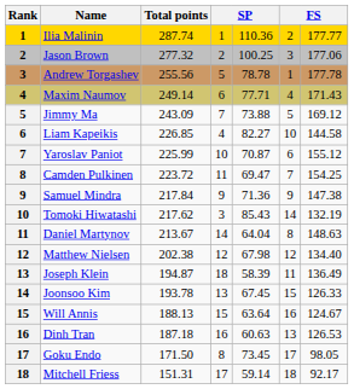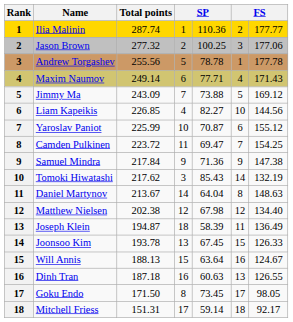 <table class="wikitable sortable">
 <tr>
 <th>Rank</th>
 <th>Name</th>
 <th>Total points</th>
 <th colspan="2" width="80px"><a href='#'>SP</a></th>
 <th colspan="2" width="80px"><a href='#'>FS</a></th>
 </tr>
 <tr bgcolor="gold">
 <td align="center"><strong>1</strong></td>
 <td><a href='#'>Ilia Malinin</a></td>
 <td align="center">287.74</td>
 <td align="center">1</td>
 <td align="center">110.36</td>
 <td align="center">2</td>
 <td align="center">177.77</td>
 </tr>
 <tr bgcolor="silver">
 <td align="center"><strong>2</strong></td>
 <td><a href='#'>Jason Brown</a></td>
 <td align="center">277.32</td>
 <td align="center">2</td>
 <td align="center">100.25</td>
 <td align="center">3</td>
 <td align="center">177.06</td>
 </tr>
 <tr bgcolor="cc9966">
 <td align="center"><strong>3</strong></td>
 <td><a href='#'>Andrew Torgashev</a></td>
 <td align="center">255.56</td>
 <td align="center">5</td>
 <td align="center">78.78</td>
 <td align="center">1</td>
 <td align="center">177.78</td>
 </tr>
 <tr bgcolor="#d1c571">
 <td align="center"><strong>4</strong></td>
 <td><a href='#'>Maxim Naumov</a></td>
 <td align="center">249.14</td>
 <td align="center">6</td>
 <td align="center">77.71</td>
 <td align="center">4</td>
 <td align="center">171.43</td>
 </tr>
 <tr>
 <th>5</th>
 <td><a href='#'>Jimmy Ma</a></td>
 <td align="center">243.09</td>
 <td align="center">7</td>
 <td align="center">73.88</td>
 <td align="center">5</td>
 <td align="center">169.12</td>
 </tr>
 <tr>
 <th>6</th>
 <td><a href='#'>Liam Kapeikis</a></td>
 <td align="center">226.85</td>
 <td align="center">4</td>
 <td align="center">82.27</td>
 <td align="center">10</td>
-<td align="center">144.58</td>
+<td align="center">144.56</td>
 </tr>
 <tr>
 <th>7</th>
 <td><a href='#'>Yaroslav Paniot</a></td>
 <td align="center">225.99</td>
 <td align="center">10</td>
 <td align="center">70.87</td>
 <td align="center">6</td>
 <td align="center">155.12</td>
 </tr>
 <tr>
 <th>8</th>
 <td><a href='#'>Camden Pulkinen</a></td>
 <td align="center">223.72</td>
 <td align="center">11</td>
 <td align="center">69.47</td>
 <td align="center">7</td>
 <td align="center">154.25</td>
 </tr>
 <tr>
 <th>9</th>
 <td><a href='#'>Samuel Mindra</a></td>
 <td align="center">217.84</td>
 <td align="center">9</td>
 <td align="center">71.36</td>
 <td align="center">9</td>
 <td align="center">147.38</td>
 </tr>
 <tr>
 <th>10</th>
 <td><a href='#'>Tomoki Hiwatashi</a></td>
 <td align="center">217.62</td>
 <td align="center">3</td>
 <td align="center">85.43</td>
 <td align="center">14</td>
 <td align="center">132.19</td>
 </tr>
 <tr>
 <th>11</th>
 <td><a href='#'>Daniel Martynov</a></td>
 <td align="center">213.67</td>
 <td align="center">14</td>
 <td align="center">64.04</td>
 <td align="center">8</td>
 <td align="center">148.63</td>
 </tr>
 <tr>
 <th>12</th>
 <td><a href='#'>Matthew Nielsen</a></td>
 <td align="center">202.38</td>
 <td align="center">12</td>
 <td align="center">67.98</td>
 <td align="center">12</td>
 <td align="center">134.40</td>
 </tr>
 <tr>
 <th>13</th>
 <td><a href='#'>Joseph Klein</a></td>
 <td align="center">194.87</td>
 <td align="center">18</td>
 <td align="center">58.39</td>
 <td align="center">11</td>
 <td align="center">136.49</td>
 </tr>
 <tr>
 <th>14</th>
 <td><a href='#'>Joonsoo Kim</a></td>
 <td align="center">193.78</td>
 <td align="center">13</td>
 <td align="center">67.45</td>
 <td align="center">15</td>
 <td align="center">126.33</td>
 </tr>
 <tr>
 <th>15</th>
 <td><a href='#'>Will Annis</a></td>
 <td align="center">188.13</td>
 <td align="center">15</td>
 <td align="center">63.64</td>
 <td align="center">16</td>
 <td align="center">124.67</td>
 </tr>
 <tr>
 <th>16</th>
 <td><a href='#'>Dinh Tran</a></td>
 <td align="center">187.18</td>
 <td align="center">16</td>
 <td align="center">60.63</td>
 <td align="center">13</td>
-<td align="center">126.53</td>
+<td align="center">126.55</td>
 </tr>
 <tr>
 <th>17</th>
 <td><a href='#'>Goku Endo</a></td>
 <td align="center">171.50</td>
 <td align="center">8</td>
 <td align="center">73.45</td>
 <td align="center">17</td>
 <td align="center">98.05</td>
 </tr>
 <tr>
 <th>18</th>
 <td><a href='#'>Mitchell Friess</a></td>
 <td align="center">151.31</td>
 <td align="center">17</td>
 <td align="center">59.14</td>
 <td align="center">18</td>
 <td align="center">92.17</td>
 </tr>
 </table>
